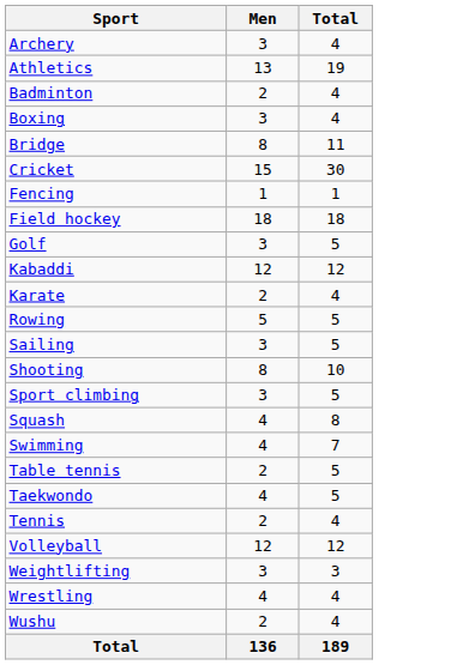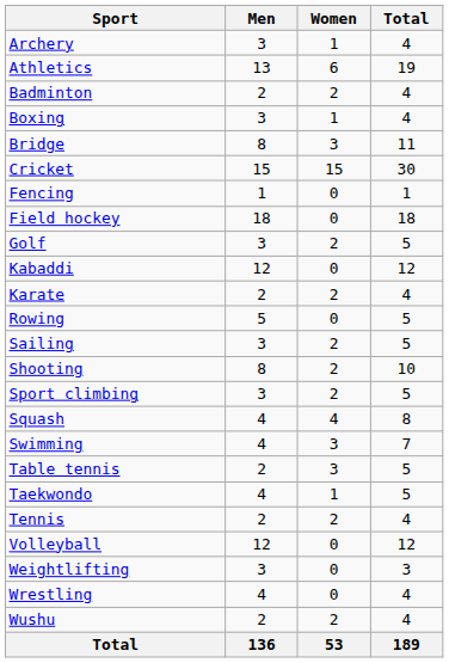 <table class="wikitable sortable" style="text-align:center;">
 <tr>
 <th width=180>Sport</th>
 <th width=55>Men</th>
+<th width=55>Women</th>
 <th width=55>Total</th>
 </tr>
 <tr>
 <td align=left><a href='#'>Archery</a></td>
 <td>3</td>
+<td>1</td>
 <td>4</td>
 </tr>
 <tr>
 <td align=left><a href='#'>Athletics</a></td>
 <td>13</td>
+<td>6</td>
 <td>19</td>
 </tr>
 <tr>
 <td align=left><a href='#'>Badminton</a></td>
+<td>2</td>
 <td>2</td>
 <td>4</td>
 </tr>
 <tr>
 <td align=left><a href='#'>Boxing</a></td>
 <td>3</td>
+<td>1</td>
 <td>4</td>
 </tr>
 <tr>
 <td align=left><a href='#'>Bridge</a></td>
 <td>8</td>
+<td>3</td>
 <td>11</td>
 </tr>
 <tr>
 <td align=left><a href='#'>Cricket</a></td>
+<td>15</td>
 <td>15</td>
 <td>30</td>
 </tr>
 <tr>
 <td align=left><a href='#'>Fencing</a></td>
 <td>1</td>
+<td>0</td>
 <td>1</td>
 </tr>
 <tr>
 <td align=left><a href='#'>Field hockey</a></td>
 <td>18</td>
+<td>0</td>
 <td>18</td>
 </tr>
 <tr>
 <td align=left><a href='#'>Golf</a></td>
 <td>3</td>
+<td>2</td>
 <td>5</td>
 </tr>
 <tr>
 <td align=left><a href='#'>Kabaddi</a></td>
 <td>12</td>
+<td>0</td>
 <td>12</td>
 </tr>
 <tr>
 <td align=left><a href='#'>Karate</a></td>
+<td>2</td>
 <td>2</td>
 <td>4</td>
 </tr>
 <tr>
 <td align=left><a href='#'>Rowing</a></td>
 <td>5</td>
+<td>0</td>
 <td>5</td>
 </tr>
 <tr>
 <td align=left><a href='#'>Sailing</a></td>
 <td>3</td>
+<td>2</td>
 <td>5</td>
 </tr>
 <tr>
 <td align=left><a href='#'>Shooting</a></td>
 <td>8</td>
+<td>2</td>
 <td>10</td>
 </tr>
 <tr>
 <td align=left><a href='#'>Sport climbing</a></td>
 <td>3</td>
+<td>2</td>
 <td>5</td>
 </tr>
 <tr>
 <td align=left><a href='#'>Squash</a></td>
+<td>4</td>
 <td>4</td>
 <td>8</td>
 </tr>
 <tr>
 <td align=left><a href='#'>Swimming</a></td>
 <td>4</td>
+<td>3</td>
 <td>7</td>
 </tr>
 <tr>
 <td align=left><a href='#'>Table tennis</a></td>
 <td>2</td>
+<td>3</td>
 <td>5</td>
 </tr>
 <tr>
 <td align=left><a href='#'>Taekwondo</a></td>
 <td>4</td>
+<td>1</td>
 <td>5</td>
 </tr>
 <tr>
 <td align=left><a href='#'>Tennis</a></td>
+<td>2</td>
 <td>2</td>
 <td>4</td>
 </tr>
 <tr>
 <td align=left><a href='#'>Volleyball</a></td>
 <td>12</td>
+<td>0</td>
 <td>12</td>
 </tr>
 <tr>
 <td align=left><a href='#'>Weightlifting</a></td>
 <td>3</td>
+<td>0</td>
 <td>3</td>
 </tr>
 <tr>
 <td align=left><a href='#'>Wrestling</a></td>
 <td>4</td>
+<td>0</td>
 <td>4</td>
 </tr>
 <tr>
 <td align=left><a href='#'>Wushu</a></td>
+<td>2</td>
 <td>2</td>
 <td>4</td>
 </tr>
 <tr>
 <th>Total</th>
 <th>136</th>
+<th>53</th>
 <th>189</th>
 </tr>
 </table>
